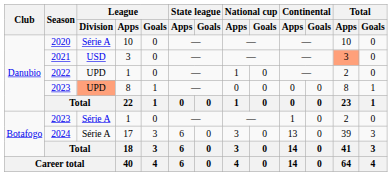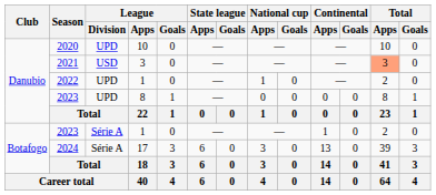 <table class="wikitable" Style="text-align: center">
 <tr>
 <th rowspan="2">Club</th>
 <th rowspan="2">Season</th>
 <th colspan="3">League</th>
 <th colspan="2">State league</th>
 <th colspan="2">National cup</th>
 <th colspan="2">Continental</th>
 <th colspan="2">Total</th>
 </tr>
 <tr>
 <th>Division</th>
 <th>Apps</th>
 <th>Goals</th>
 <th>Apps</th>
 <th>Goals</th>
 <th>Apps</th>
 <th>Goals</th>
 <th>Apps</th>
 <th>Goals</th>
 <th>Apps</th>
 <th>Goals</th>
 </tr>
 <tr>
 <td rowspan="5"><a href='#'>Danubio</a></td>
 <td><a href='#'>2020</a></td>
-<td><a href='#'>Série A</a></td>
+<td><a href='#'>UPD</a></td>
 <td>10</td>
 <td>0</td>
 <td colspan="2">—</td>
 <td colspan="2">—</td>
 <td colspan="2">—</td>
 <td>10</td>
 <td>0</td>
 </tr>
 <tr>
 <td><a href='#'>2021</a></td>
 <td><a href='#'>USD</a></td>
 <td>3</td>
 <td>0</td>
 <td colspan="2">—</td>
 <td colspan="2">—</td>
 <td colspan="2">—</td>
 <td style="background: lightsalmon;">3</td>
 <td>0</td>
 </tr>
 <tr>
 <td><a href='#'>2022</a></td>
 <td>UPD</td>
 <td>1</td>
 <td>0</td>
 <td colspan="2">—</td>
 <td>1</td>
 <td>0</td>
 <td colspan="2">—</td>
 <td>2</td>
 <td>0</td>
 </tr>
 <tr>
 <td><a href='#'>2023</a></td>
-<td style="background: lightsalmon;">UPD</td>
+<td>UPD</td>
 <td>8</td>
 <td>1</td>
 <td colspan="2">—</td>
 <td>0</td>
 <td>0</td>
 <td>0</td>
 <td>0</td>
 <td>8</td>
 <td>1</td>
 </tr>
 <tr>
 <th colspan="2">Total</th>
 <th>22</th>
 <th>1</th>
 <th>0</th>
 <th>0</th>
 <th>1</th>
 <th>0</th>
 <th>0</th>
 <th>0</th>
 <th>23</th>
 <th>1</th>
 </tr>
 <tr>
 <td rowspan="3"><a href='#'>Botafogo</a></td>
 <td><a href='#'>2023</a></td>
 <td><a href='#'>Série A</a></td>
 <td>1</td>
 <td>0</td>
 <td colspan="2">—</td>
 <td colspan="2">—</td>
 <td>1</td>
 <td>0</td>
 <td>2</td>
 <td>0</td>
 </tr>
 <tr>
 <td><a href='#'>2024</a></td>
 <td>Série A</td>
 <td>17</td>
 <td>3</td>
 <td>6</td>
 <td>0</td>
 <td>3</td>
 <td>0</td>
 <td>13</td>
 <td>0</td>
 <td>39</td>
 <td>3</td>
 </tr>
 <tr>
 <th colspan="2">Total</th>
 <th>18</th>
 <th>3</th>
 <th>6</th>
 <th>0</th>
 <th>3</th>
 <th>0</th>
 <th>14</th>
 <th>0</th>
 <th>41</th>
 <th>3</th>
 </tr>
 <tr>
 <th colspan="3">Career total</th>
 <th>40</th>
 <th>4</th>
 <th>6</th>
 <th>0</th>
 <th>4</th>
 <th>0</th>
 <th>14</th>
 <th>0</th>
 <th>64</th>
 <th>4</th>
 </tr>
 </table>
